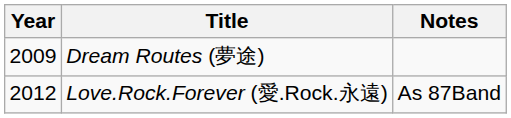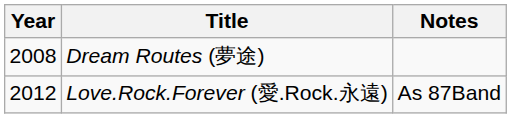 <table class="wikitable sortable">
 <tr>
 <th>Year</th>
 <th>Title</th>
 <th class="unsortable">Notes</th>
 </tr>
 <tr>
-<td>2009</td>
+<td>2008</td>
 <td><em>Dream Routes</em> (夢途)</td>
 <td></td>
 </tr>
 <tr>
 <td>2012</td>
 <td><em>Love.Rock.Forever</em> (愛.Rock.永遠)</td>
 <td>As 87Band</td>
 </tr>
 </table>
